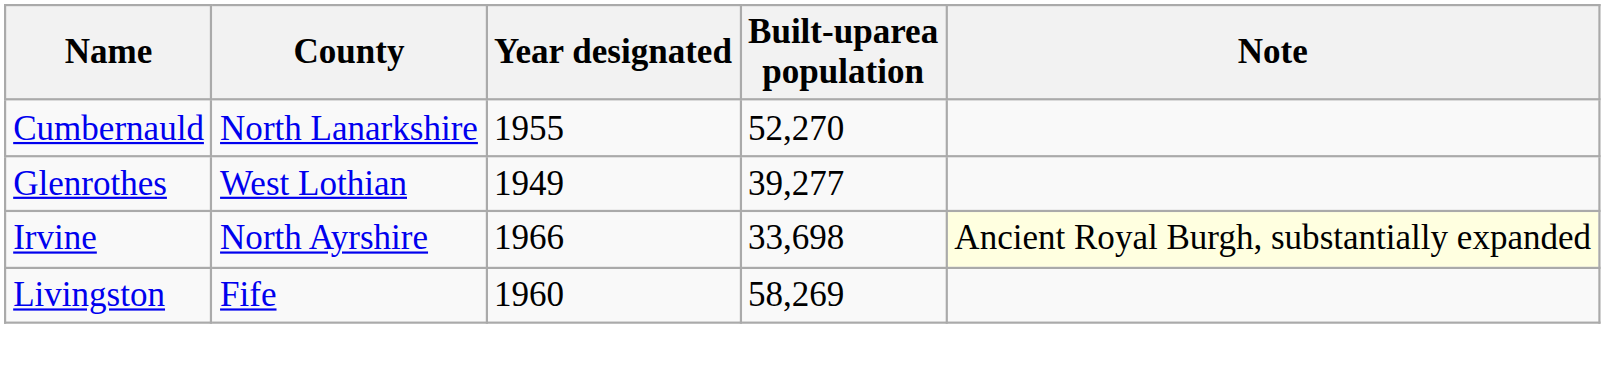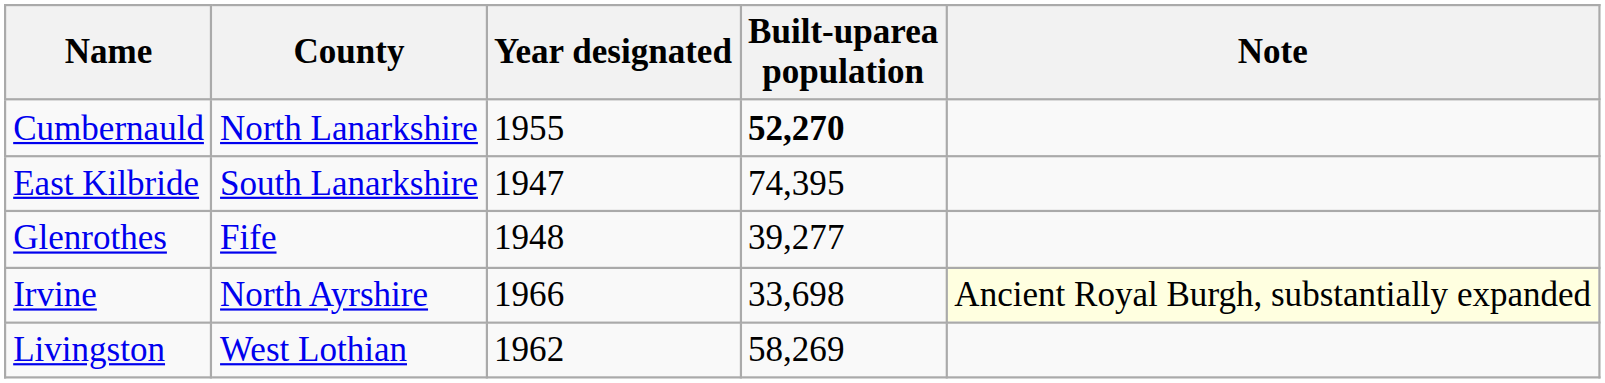 <table class="wikitable sortable">
 <tr>
 <th>Name</th>
 <th>County</th>
 <th>Year designated</th>
 <th>Built‑uparea <br>population</th>
 <th>Note</th>
 </tr>
 <tr>
 <td><a href='#'>Cumbernauld</a></td>
 <td><a href='#'>North Lanarkshire</a></td>
 <td>1955</td>
-<td>52,270</td>
+<td><strong>52,270</strong></td>
+<td></td>
+</tr>
+<tr>
+<td><a href='#'>East Kilbride</a></td>
+<td><a href='#'>South Lanarkshire</a></td>
+<td>1947</td>
+<td>74,395</td>
 <td></td>
 </tr>
 <tr>
 <td><a href='#'>Glenrothes</a></td>
-<td><a href='#'>West Lothian</a></td>
-<td>1949</td>
+<td><a href='#'>Fife</a></td>
+<td>1948</td>
 <td>39,277</td>
 <td></td>
 </tr>
 <tr>
 <td><a href='#'>Irvine</a></td>
 <td><a href='#'>North Ayrshire</a></td>
 <td>1966</td>
 <td>33,698</td>
 <td style="background: lightyellow;">Ancient Royal Burgh, substantially expanded</td>
 </tr>
 <tr>
 <td><a href='#'>Livingston</a></td>
-<td><a href='#'>Fife</a></td>
-<td>1960</td>
+<td><a href='#'>West Lothian</a></td>
+<td>1962</td>
 <td>58,269</td>
 <td></td>
 </tr>
 </table>
